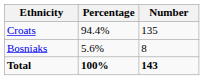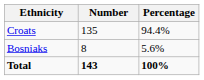 <table class="wikitable">
 <tr>
 <th width="100px">Ethnicity</th>
+<th width="80px">Number</th>
 <th width="80px">Percentage</th>
-<th width="80px">Number</th>
 </tr>
 <tr>
 <td><a href='#'>Croats</a></td>
+<td>135</td>
 <td>94.4%</td>
-<td>135</td>
 </tr>
 <tr>
 <td><a href='#'>Bosniaks</a></td>
+<td>8</td>
 <td>5.6%</td>
-<td>8</td>
 </tr>
 <tr>
 <td><strong>Total</strong></td>
+<td><strong>143</strong></td>
 <td><strong>100%</strong></td>
-<td><strong>143</strong></td>
 </tr>
 </table>
